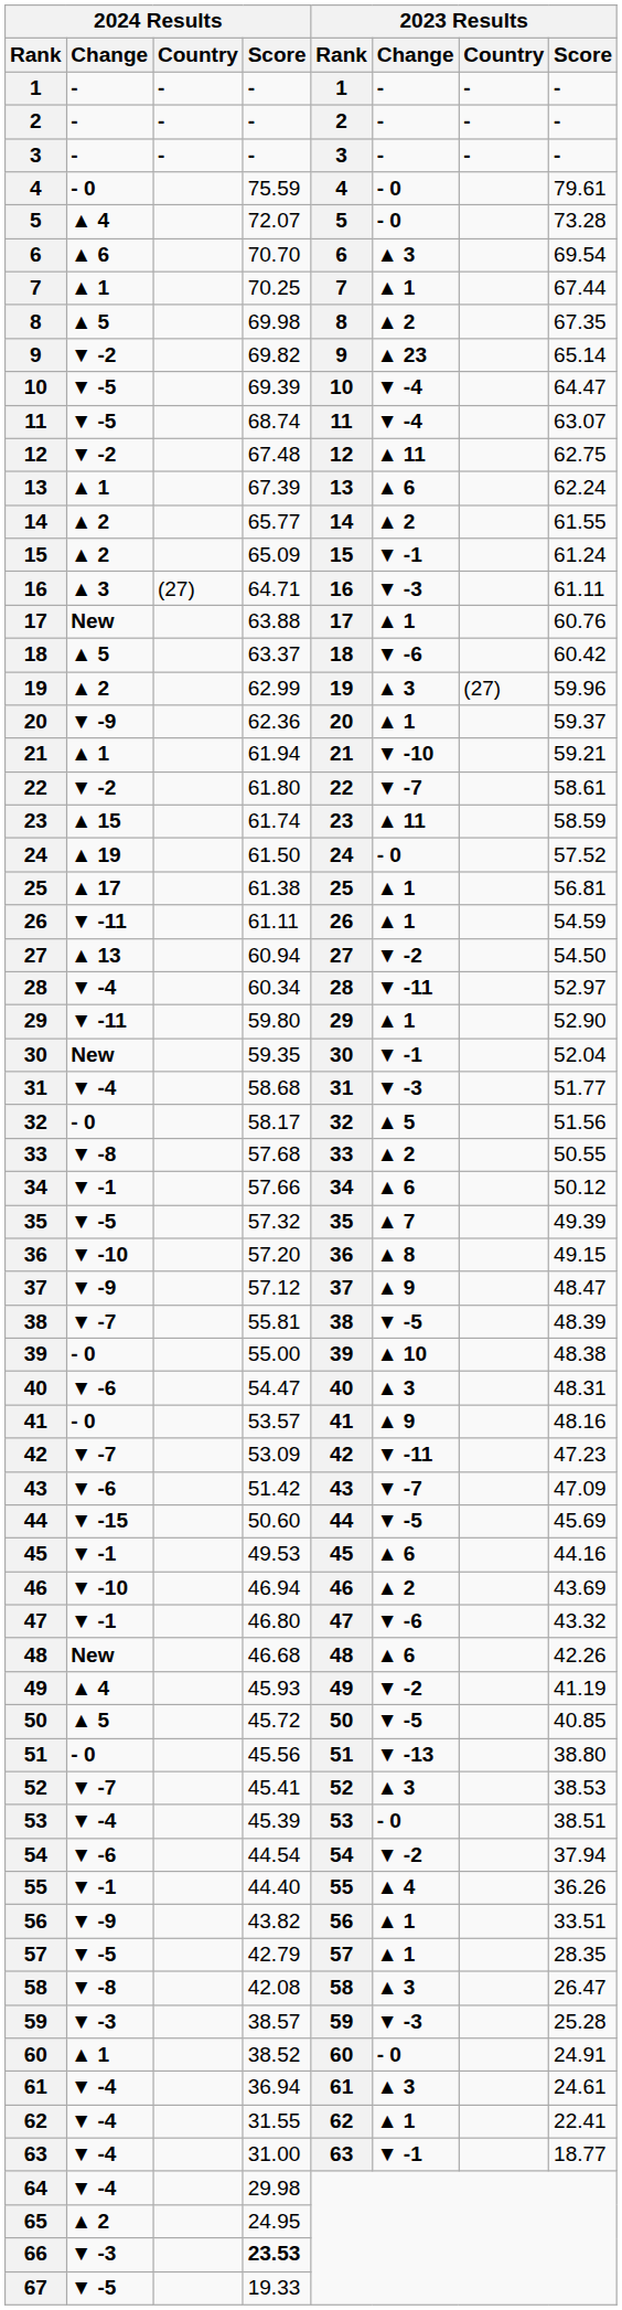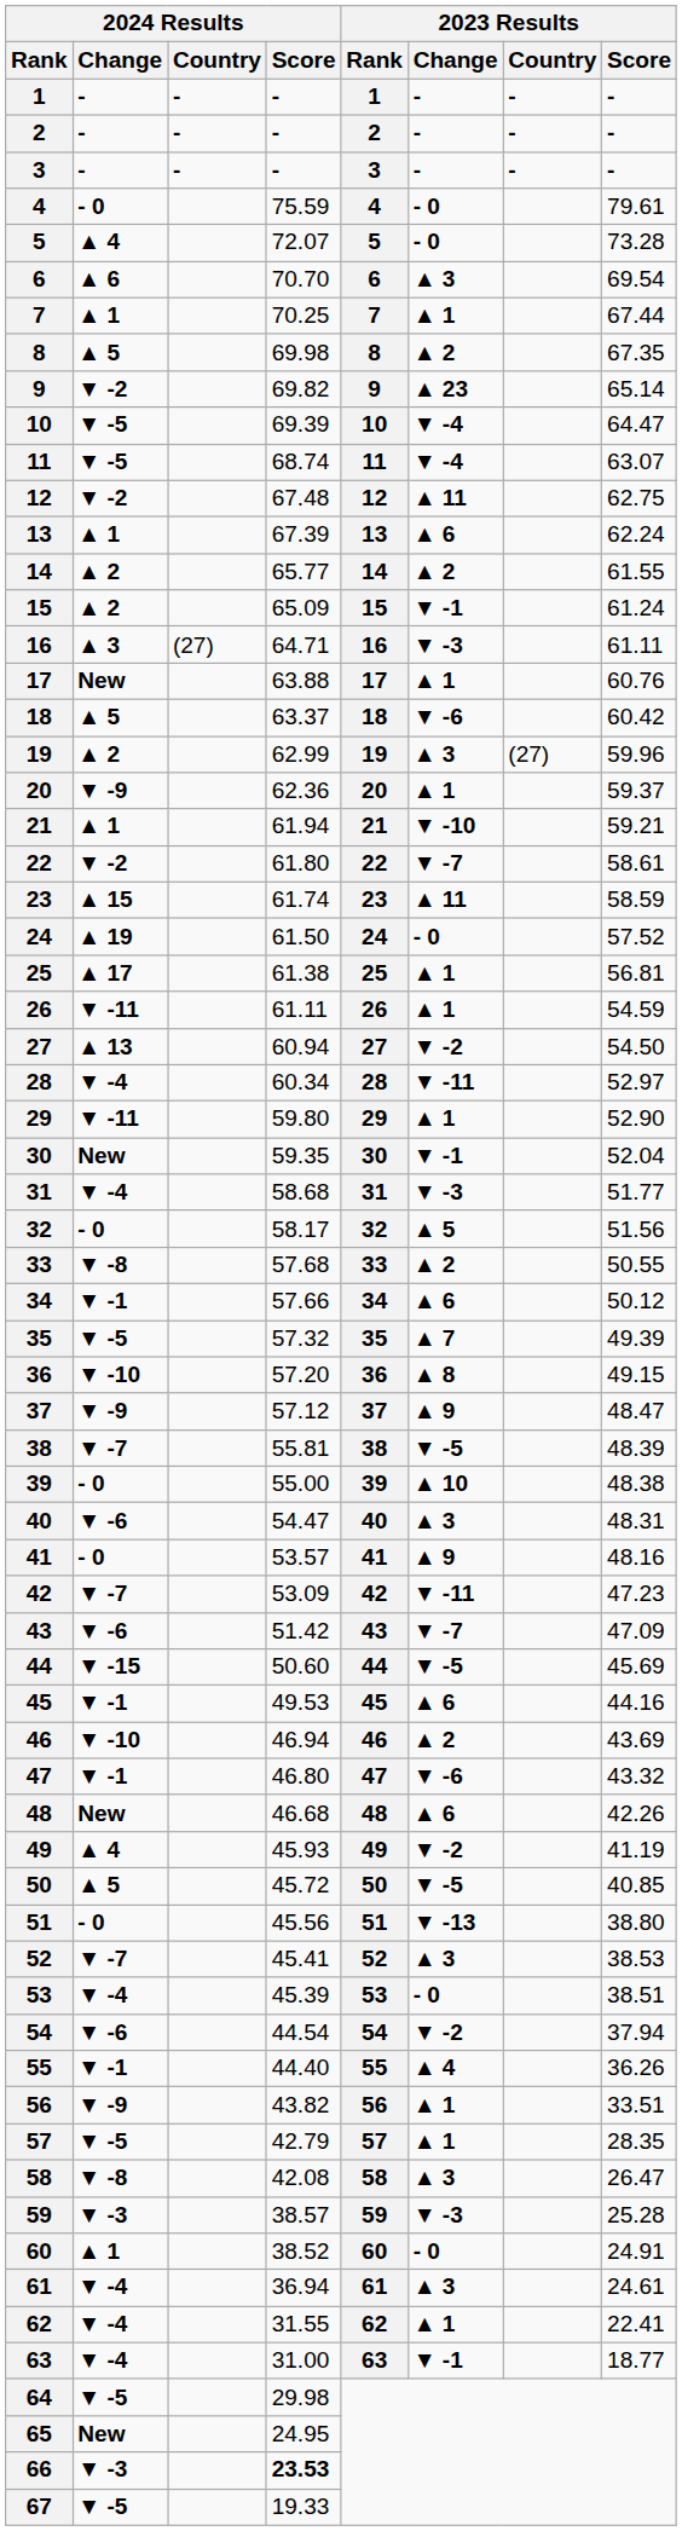 <table class="wikitable sortable mw-collapsible">
 <tr>
 <th colspan="4">2024 Results</th>
 <th colspan="4">2023 Results</th>
 </tr>
 <tr>
 <th>Rank</th>
 <th>Change</th>
 <th>Country</th>
 <th>Score</th>
 <th>Rank</th>
 <th>Change</th>
 <th>Country</th>
 <th>Score</th>
 </tr>
 <tr>
 <th><strong>1</strong></th>
 <td><strong>-</strong></td>
 <td><strong>-</strong></td>
 <td><strong>-</strong></td>
 <th>1</th>
 <td><strong>-</strong></td>
 <td><strong>-</strong></td>
 <td><strong>-</strong></td>
 </tr>
 <tr>
 <th><strong>2</strong></th>
 <td><strong>-</strong></td>
 <td><strong>-</strong></td>
 <td><strong>-</strong></td>
 <th>2</th>
 <td><strong>-</strong></td>
 <td><strong>-</strong></td>
 <td><strong>-</strong></td>
 </tr>
 <tr>
 <th><strong>3</strong></th>
 <td><strong>-</strong></td>
 <td><strong>-</strong></td>
 <td><strong>-</strong></td>
 <th>3</th>
 <td><strong>-</strong></td>
 <td><strong>-</strong></td>
 <td><strong>-</strong></td>
 </tr>
 <tr>
 <th><strong>4</strong></th>
 <td><strong>- 0</strong></td>
 <td></td>
 <td>75.59</td>
 <th>4</th>
 <td><strong>- 0</strong></td>
 <td></td>
 <td>79.61</td>
 </tr>
 <tr>
 <th><strong>5</strong></th>
 <td><strong>▲ 4</strong></td>
 <td></td>
 <td>72.07</td>
 <th>5</th>
 <td><strong>- 0</strong></td>
 <td></td>
 <td>73.28</td>
 </tr>
 <tr>
 <th><strong>6</strong></th>
 <td><strong>▲ 6</strong></td>
 <td></td>
 <td>70.70</td>
 <th>6</th>
 <td><strong>▲ 3</strong></td>
 <td></td>
 <td>69.54</td>
 </tr>
 <tr>
 <th><strong>7</strong></th>
 <td><strong>▲ 1</strong></td>
 <td></td>
 <td>70.25</td>
 <th>7</th>
 <td><strong>▲ 1</strong></td>
 <td></td>
 <td>67.44</td>
 </tr>
 <tr>
 <th><strong>8</strong></th>
 <td><strong>▲ 5</strong></td>
 <td></td>
 <td>69.98</td>
 <th>8</th>
 <td><strong>▲ 2</strong></td>
 <td></td>
 <td>67.35</td>
 </tr>
 <tr>
 <th><strong>9</strong></th>
 <td><strong>▼ -2</strong></td>
 <td></td>
 <td>69.82</td>
 <th>9</th>
 <td><strong>▲ 23</strong></td>
 <td></td>
 <td>65.14</td>
 </tr>
 <tr>
 <th><strong>10</strong></th>
 <td><strong>▼ -5</strong></td>
 <td></td>
 <td>69.39</td>
 <th>10</th>
 <td><strong>▼ -4</strong></td>
 <td></td>
 <td>64.47</td>
 </tr>
 <tr>
 <th><strong>11</strong></th>
 <td><strong>▼ -5</strong></td>
 <td></td>
 <td>68.74</td>
 <th>11</th>
 <td><strong>▼ -4</strong></td>
 <td></td>
 <td>63.07</td>
 </tr>
 <tr>
 <th><strong>12</strong></th>
 <td><strong>▼ -2</strong></td>
 <td></td>
 <td>67.48</td>
 <th>12</th>
 <td><strong>▲ 11</strong></td>
 <td></td>
 <td>62.75</td>
 </tr>
 <tr>
 <th><strong>13</strong></th>
 <td><strong>▲ 1</strong></td>
 <td></td>
 <td>67.39</td>
 <th>13</th>
 <td><strong>▲ 6</strong></td>
 <td></td>
 <td>62.24</td>
 </tr>
 <tr>
 <th><strong>14</strong></th>
 <td><strong>▲ 2</strong></td>
 <td></td>
 <td>65.77</td>
 <th>14</th>
 <td><strong>▲ 2</strong></td>
 <td></td>
 <td>61.55</td>
 </tr>
 <tr>
 <th><strong>15</strong></th>
 <td><strong>▲ 2</strong></td>
 <td></td>
 <td>65.09</td>
 <th>15</th>
 <td><strong>▼ -1</strong></td>
 <td></td>
 <td>61.24</td>
 </tr>
 <tr>
 <th><strong>16</strong></th>
 <td><strong>▲ 3</strong></td>
 <td> (27)</td>
 <td>64.71</td>
 <th>16</th>
 <td><strong>▼ -3</strong></td>
 <td></td>
 <td>61.11</td>
 </tr>
 <tr>
 <th><strong>17</strong></th>
 <td><strong>New</strong></td>
 <td></td>
 <td>63.88</td>
 <th>17</th>
 <td><strong>▲ 1</strong></td>
 <td></td>
 <td>60.76</td>
 </tr>
 <tr>
 <th><strong>18</strong></th>
 <td><strong>▲ 5</strong></td>
 <td></td>
 <td>63.37</td>
 <th>18</th>
 <td><strong>▼ -6</strong></td>
 <td></td>
 <td>60.42</td>
 </tr>
 <tr>
 <th><strong>19</strong></th>
 <td><strong>▲ 2</strong></td>
 <td></td>
 <td>62.99</td>
 <th>19</th>
 <td><strong>▲ 3</strong></td>
 <td> (27)</td>
 <td>59.96</td>
 </tr>
 <tr>
 <th><strong>20</strong></th>
 <td><strong>▼ -9</strong></td>
 <td></td>
 <td>62.36</td>
 <th>20</th>
 <td><strong>▲ 1</strong></td>
 <td></td>
 <td>59.37</td>
 </tr>
 <tr>
 <th>21</th>
 <td><strong>▲ 1</strong></td>
 <td></td>
 <td>61.94</td>
 <th>21</th>
 <td><strong>▼ -10</strong></td>
 <td></td>
 <td>59.21</td>
 </tr>
 <tr>
 <th>22</th>
 <td><strong>▼ -2</strong></td>
 <td></td>
 <td>61.80</td>
 <th>22</th>
 <td><strong>▼ -7</strong></td>
 <td></td>
 <td>58.61</td>
 </tr>
 <tr>
 <th>23</th>
 <td><strong>▲ 15</strong></td>
 <td></td>
 <td>61.74</td>
 <th>23</th>
 <td><strong>▲ 11</strong></td>
 <td></td>
 <td>58.59</td>
 </tr>
 <tr>
 <th>24</th>
 <td><strong>▲ 19</strong></td>
 <td></td>
 <td>61.50</td>
 <th>24</th>
 <td><strong>- 0</strong></td>
 <td></td>
 <td>57.52</td>
 </tr>
 <tr>
 <th>25</th>
 <td><strong>▲ 17</strong></td>
 <td></td>
 <td>61.38</td>
 <th>25</th>
 <td><strong>▲ 1</strong></td>
 <td></td>
 <td>56.81</td>
 </tr>
 <tr>
 <th>26</th>
 <td><strong>▼ -11</strong></td>
 <td></td>
 <td>61.11</td>
 <th>26</th>
 <td><strong>▲ 1</strong></td>
 <td></td>
 <td>54.59</td>
 </tr>
 <tr>
 <th>27</th>
 <td><strong>▲ 13</strong></td>
 <td></td>
 <td>60.94</td>
 <th>27</th>
 <td><strong>▼ -2</strong></td>
 <td></td>
 <td>54.50</td>
 </tr>
 <tr>
 <th>28</th>
 <td><strong>▼ -4</strong></td>
 <td></td>
 <td>60.34</td>
 <th>28</th>
 <td><strong>▼ -11</strong></td>
 <td></td>
 <td>52.97</td>
 </tr>
 <tr>
 <th>29</th>
 <td><strong>▼ -11</strong></td>
 <td></td>
 <td>59.80</td>
 <th>29</th>
 <td><strong>▲ 1</strong></td>
 <td></td>
 <td>52.90</td>
 </tr>
 <tr>
 <th>30</th>
 <td><strong>New</strong></td>
 <td></td>
 <td>59.35</td>
 <th>30</th>
 <td><strong>▼ -1</strong></td>
 <td></td>
 <td>52.04</td>
 </tr>
 <tr>
 <th>31</th>
 <td><strong>▼ -4</strong></td>
 <td></td>
 <td>58.68</td>
 <th>31</th>
 <td><strong>▼ -3</strong></td>
 <td></td>
 <td>51.77</td>
 </tr>
 <tr>
 <th>32</th>
 <td><strong>- 0</strong></td>
 <td></td>
 <td>58.17</td>
 <th>32</th>
 <td><strong>▲ 5</strong></td>
 <td></td>
 <td>51.56</td>
 </tr>
 <tr>
 <th>33</th>
 <td><strong>▼ -8</strong></td>
 <td></td>
 <td>57.68</td>
 <th>33</th>
 <td><strong>▲ 2</strong></td>
 <td></td>
 <td>50.55</td>
 </tr>
 <tr>
 <th>34</th>
 <td><strong>▼ -1</strong></td>
 <td></td>
 <td>57.66</td>
 <th>34</th>
 <td><strong>▲ 6</strong></td>
 <td></td>
 <td>50.12</td>
 </tr>
 <tr>
 <th>35</th>
 <td><strong>▼ -5</strong></td>
 <td></td>
 <td>57.32</td>
 <th>35</th>
 <td><strong>▲ 7</strong></td>
 <td></td>
 <td>49.39</td>
 </tr>
 <tr>
 <th>36</th>
 <td><strong>▼ -10</strong></td>
 <td></td>
 <td>57.20</td>
 <th>36</th>
 <td><strong>▲ 8</strong></td>
 <td></td>
 <td>49.15</td>
 </tr>
 <tr>
 <th>37</th>
 <td><strong>▼ -9</strong></td>
 <td></td>
 <td>57.12</td>
 <th>37</th>
 <td><strong>▲ 9</strong></td>
 <td></td>
 <td>48.47</td>
 </tr>
 <tr>
 <th>38</th>
 <td><strong>▼ -7</strong></td>
 <td></td>
 <td>55.81</td>
 <th>38</th>
 <td><strong>▼ -5</strong></td>
 <td></td>
 <td>48.39</td>
 </tr>
 <tr>
 <th>39</th>
 <td><strong>- 0</strong></td>
 <td></td>
 <td>55.00</td>
 <th>39</th>
 <td><strong>▲ 10</strong></td>
 <td></td>
 <td>48.38</td>
 </tr>
 <tr>
 <th>40</th>
 <td><strong>▼ -6</strong></td>
 <td></td>
 <td>54.47</td>
 <th>40</th>
 <td><strong>▲ 3</strong></td>
 <td></td>
 <td>48.31</td>
 </tr>
 <tr>
 <th>41</th>
 <td><strong>- 0</strong></td>
 <td></td>
 <td>53.57</td>
 <th>41</th>
 <td><strong>▲ 9</strong></td>
 <td></td>
 <td>48.16</td>
 </tr>
 <tr>
 <th>42</th>
 <td><strong>▼ -7</strong></td>
 <td></td>
 <td>53.09</td>
 <th>42</th>
 <td><strong>▼ -11</strong></td>
 <td></td>
 <td>47.23</td>
 </tr>
 <tr>
 <th>43</th>
 <td><strong>▼ -6</strong></td>
 <td></td>
 <td>51.42</td>
 <th>43</th>
 <td><strong>▼ -7</strong></td>
 <td></td>
 <td>47.09</td>
 </tr>
 <tr>
 <th>44</th>
 <td><strong>▼ -15</strong></td>
 <td></td>
 <td>50.60</td>
 <th>44</th>
 <td><strong>▼ -5</strong></td>
 <td></td>
 <td>45.69</td>
 </tr>
 <tr>
 <th>45</th>
 <td><strong>▼ -1</strong></td>
 <td></td>
 <td>49.53</td>
 <th>45</th>
 <td><strong>▲ 6</strong></td>
 <td></td>
 <td>44.16</td>
 </tr>
 <tr>
 <th>46</th>
 <td><strong>▼ -10</strong></td>
 <td></td>
 <td>46.94</td>
 <th>46</th>
 <td><strong>▲ 2</strong></td>
 <td></td>
 <td>43.69</td>
 </tr>
 <tr>
 <th>47</th>
 <td><strong>▼ -1</strong></td>
 <td></td>
 <td>46.80</td>
 <th>47</th>
 <td><strong>▼ -6</strong></td>
 <td></td>
 <td>43.32</td>
 </tr>
 <tr>
 <th>48</th>
 <td><strong>New</strong></td>
 <td></td>
 <td>46.68</td>
 <th>48</th>
 <td><strong>▲ 6</strong></td>
 <td></td>
 <td>42.26</td>
 </tr>
 <tr>
 <th>49</th>
 <td><strong>▲ 4</strong></td>
 <td></td>
 <td>45.93</td>
 <th>49</th>
 <td><strong>▼ -2</strong></td>
 <td></td>
 <td>41.19</td>
 </tr>
 <tr>
 <th>50</th>
 <td><strong>▲ 5</strong></td>
 <td></td>
 <td>45.72</td>
 <th>50</th>
 <td><strong>▼ -5</strong></td>
 <td></td>
 <td>40.85</td>
 </tr>
 <tr>
 <th>51</th>
 <td><strong>- 0</strong></td>
 <td></td>
 <td>45.56</td>
 <th>51</th>
 <td><strong>▼ -13</strong></td>
 <td></td>
 <td>38.80</td>
 </tr>
 <tr>
 <th>52</th>
 <td><strong>▼ -7</strong></td>
 <td></td>
 <td>45.41</td>
 <th>52</th>
 <td><strong>▲ 3</strong></td>
 <td></td>
 <td>38.53</td>
 </tr>
 <tr>
 <th>53</th>
 <td><strong>▼ -4</strong></td>
 <td></td>
 <td>45.39</td>
 <th>53</th>
 <td><strong>- 0</strong></td>
 <td></td>
 <td>38.51</td>
 </tr>
 <tr>
 <th>54</th>
 <td><strong>▼ -6</strong></td>
 <td></td>
 <td>44.54</td>
 <th>54</th>
 <td><strong>▼ -2</strong></td>
 <td></td>
 <td>37.94</td>
 </tr>
 <tr>
 <th>55</th>
 <td><strong>▼ -1</strong></td>
 <td></td>
 <td>44.40</td>
 <th>55</th>
 <td><strong>▲ 4</strong></td>
 <td></td>
 <td>36.26</td>
 </tr>
 <tr>
 <th>56</th>
 <td><strong>▼ -9</strong></td>
 <td></td>
 <td>43.82</td>
 <th>56</th>
 <td><strong>▲ 1</strong></td>
 <td></td>
 <td>33.51</td>
 </tr>
 <tr>
 <th>57</th>
 <td><strong>▼ -5</strong></td>
 <td></td>
 <td>42.79</td>
 <th>57</th>
 <td><strong>▲ 1</strong></td>
 <td></td>
 <td>28.35</td>
 </tr>
 <tr>
 <th>58</th>
 <td><strong>▼ -8</strong></td>
 <td></td>
 <td>42.08</td>
 <th>58</th>
 <td><strong>▲ 3</strong></td>
 <td></td>
 <td>26.47</td>
 </tr>
 <tr>
 <th>59</th>
 <td><strong>▼ -3</strong></td>
 <td></td>
 <td>38.57</td>
 <th>59</th>
 <td><strong>▼ -3</strong></td>
 <td></td>
 <td>25.28</td>
 </tr>
 <tr>
 <th>60</th>
 <td><strong>▲ 1</strong></td>
 <td></td>
 <td>38.52</td>
 <th>60</th>
 <td><strong>- 0</strong></td>
 <td></td>
 <td>24.91</td>
 </tr>
 <tr>
 <th>61</th>
 <td><strong>▼ -4</strong></td>
 <td></td>
 <td>36.94</td>
 <th>61</th>
 <td><strong>▲ 3</strong></td>
 <td></td>
 <td>24.61</td>
 </tr>
 <tr>
 <th>62</th>
 <td><strong>▼ -4</strong></td>
 <td></td>
 <td>31.55</td>
 <th>62</th>
 <td><strong>▲ 1</strong></td>
 <td></td>
 <td>22.41</td>
 </tr>
 <tr>
 <th>63</th>
 <td><strong>▼ -4</strong></td>
 <td></td>
 <td>31.00</td>
 <th>63</th>
 <td><strong>▼ -1</strong></td>
 <td></td>
 <td>18.77</td>
 </tr>
 <tr>
 <th>64</th>
-<td><strong>▼ -4</strong></td>
+<td><strong>▼ -5</strong></td>
 <td></td>
 <td>29.98</td>
 <td colspan="4" rowspan="4"></td>
 </tr>
 <tr>
 <th>65</th>
-<td><strong>▲ 2</strong></td>
+<td><strong>New</strong></td>
 <td></td>
 <td>24.95</td>
 </tr>
 <tr>
 <th>66</th>
 <td><strong>▼ -3</strong></td>
 <td></td>
 <td><strong>23.53</strong></td>
 </tr>
 <tr>
 <th>67</th>
 <td><strong>▼ -5</strong></td>
 <td></td>
 <td>19.33</td>
 </tr>
 </table>
